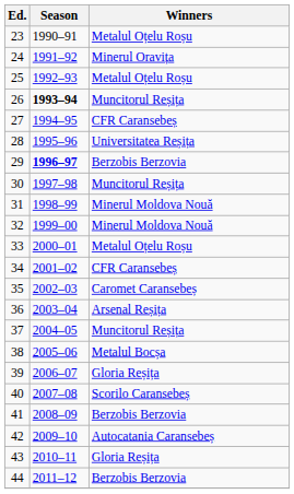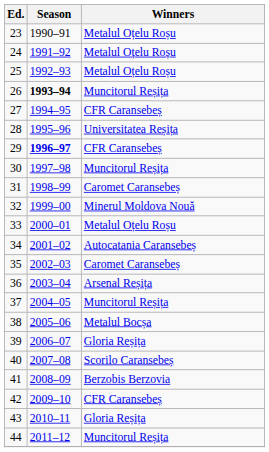 <table class="wikitable" style="font-size:90%">
 <tr>
 <th><abbr>Ed.</abbr></th>
 <th width="60">Season</th>
 <th width="220">Winners</th>
 </tr>
 <tr>
 <td align=center>23</td>
 <td>1990–91</td>
 <td><a href='#'>Metalul Oțelu Roșu</a></td>
 </tr>
 <tr>
 <td align=center>24</td>
 <td><a href='#'>1991–92</a></td>
-<td><a href='#'>Minerul Oravița</a></td>
+<td><a href='#'>Metalul Oțelu Roșu</a></td>
 </tr>
 <tr>
 <td align=center>25</td>
 <td><a href='#'>1992–93</a></td>
 <td><a href='#'>Metalul Oțelu Roșu</a></td>
 </tr>
 <tr>
 <td align=center>26</td>
 <td><strong>1993–94</strong></td>
 <td><a href='#'>Muncitorul Reșița</a></td>
 </tr>
 <tr>
 <td align=center>27</td>
 <td><a href='#'>1994–95</a></td>
 <td><a href='#'>CFR Caransebeș</a></td>
 </tr>
 <tr>
 <td align=center>28</td>
 <td><a href='#'>1995–96</a></td>
 <td><a href='#'>Universitatea Reșița</a></td>
 </tr>
 <tr>
 <td align=center>29</td>
 <td><strong><a href='#'>1996–97</a></strong></td>
-<td><a href='#'>Berzobis Berzovia</a></td>
+<td><a href='#'>CFR Caransebeș</a></td>
 </tr>
 <tr>
 <td align=center>30</td>
 <td><a href='#'>1997–98</a></td>
 <td><a href='#'>Muncitorul Reșița</a></td>
 </tr>
 <tr>
 <td align=center>31</td>
 <td><a href='#'>1998–99</a></td>
-<td><a href='#'>Minerul Moldova Nouă</a></td>
+<td><a href='#'>Caromet Caransebeș</a></td>
 </tr>
 <tr>
 <td align=center>32</td>
 <td><a href='#'>1999–00</a></td>
 <td><a href='#'>Minerul Moldova Nouă</a></td>
 </tr>
 <tr>
 <td align=center>33</td>
 <td><a href='#'>2000–01</a></td>
 <td><a href='#'>Metalul Oțelu Roșu</a></td>
 </tr>
 <tr>
 <td align=center>34</td>
 <td><a href='#'>2001–02</a></td>
-<td><a href='#'>CFR Caransebeș</a></td>
+<td><a href='#'>Autocatania Caransebeș</a></td>
 </tr>
 <tr>
 <td align=center>35</td>
 <td><a href='#'>2002–03</a></td>
 <td><a href='#'>Caromet Caransebeș</a></td>
 </tr>
 <tr>
 <td align=center>36</td>
 <td><a href='#'>2003–04</a></td>
 <td><a href='#'>Arsenal Reșița</a></td>
 </tr>
 <tr>
 <td align=center>37</td>
 <td><a href='#'>2004–05</a></td>
 <td><a href='#'>Muncitorul Reșița</a></td>
 </tr>
 <tr>
 <td align=center>38</td>
 <td><a href='#'>2005–06</a></td>
 <td><a href='#'>Metalul Bocșa</a></td>
 </tr>
 <tr>
 <td align=center>39</td>
 <td><a href='#'>2006–07</a></td>
 <td><a href='#'>Gloria Reșița</a></td>
 </tr>
 <tr>
 <td align=center>40</td>
 <td><a href='#'>2007–08</a></td>
 <td><a href='#'>Scorilo Caransebeș</a></td>
 </tr>
 <tr>
 <td align=center>41</td>
 <td><a href='#'>2008–09</a></td>
 <td><a href='#'>Berzobis Berzovia</a></td>
 </tr>
 <tr>
 <td align=center>42</td>
 <td><a href='#'>2009–10</a></td>
-<td><a href='#'>Autocatania Caransebeș</a></td>
+<td><a href='#'>CFR Caransebeș</a></td>
 </tr>
 <tr>
 <td align=center>43</td>
 <td><a href='#'>2010–11</a></td>
 <td><a href='#'>Gloria Reșița</a></td>
 </tr>
 <tr>
 <td align=center>44</td>
 <td><a href='#'>2011–12</a></td>
-<td><a href='#'>Berzobis Berzovia</a></td>
+<td><a href='#'>Muncitorul Reșița</a></td>
 </tr>
 <tr>
 </tr>
 </table>
